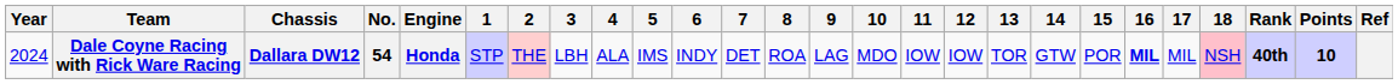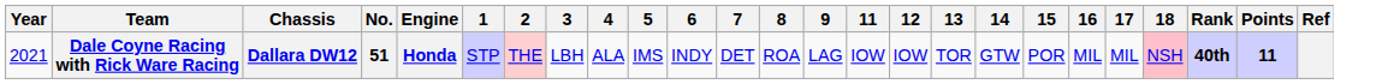 <table class="wikitable" style="text-align:center; font-size:85%">
 <tr>
 <th>Year</th>
 <th>Team</th>
 <th>Chassis</th>
 <th>No.</th>
 <th>Engine</th>
 <th>1</th>
 <th>2</th>
 <th>3</th>
 <th>4</th>
 <th>5</th>
 <th>6</th>
 <th>7</th>
 <th>8</th>
 <th>9</th>
-<th>10</th>
 <th>11</th>
 <th>12</th>
 <th>13</th>
 <th>14</th>
 <th>15</th>
 <th>16</th>
 <th>17</th>
 <th>18</th>
 <th>Rank</th>
 <th>Points</th>
 <th>Ref</th>
 </tr>
 <tr>
-<td><a href='#'>2024</a></td>
+<td><a href='#'>2021</a></td>
 <th nowrap><a href='#'>Dale Coyne Racing</a><br>with <a href='#'>Rick Ware Racing</a></th>
 <th nowrap><a href='#'>Dallara DW12</a></th>
-<th>54</th>
+<th>51</th>
 <th rowspan=1><a href='#'>Honda</a></th>
 <td style="background:#CFCFFF;"><a href='#'>STP</a><br></td>
 <td style="background:#FFCFCF;"><a href='#'>THE</a><br></td>
 <td><a href='#'>LBH</a></td>
 <td><a href='#'>ALA</a></td>
 <td><a href='#'>IMS</a></td>
 <td><a href='#'>INDY</a></td>
 <td><a href='#'>DET</a></td>
 <td><a href='#'>ROA</a></td>
 <td><a href='#'>LAG</a></td>
-<td><a href='#'>MDO</a></td>
 <td><a href='#'>IOW</a></td>
 <td><a href='#'>IOW</a></td>
 <td><a href='#'>TOR</a></td>
 <td><a href='#'>GTW</a></td>
 <td><a href='#'>POR</a></td>
-<td><strong><a href='#'>MIL</a></strong></td>
+<td><a href='#'>MIL</a></td>
 <td><a href='#'>MIL</a></td>
 <td style="background: pink;"><a href='#'>NSH</a></td>
 <th style="background:#CFCFFF;">40th</th>
-<th style="background:#CFCFFF;">10</th>
+<th style="background:#CFCFFF;">11</th>
 <th></th>
 </tr>
 </table>
